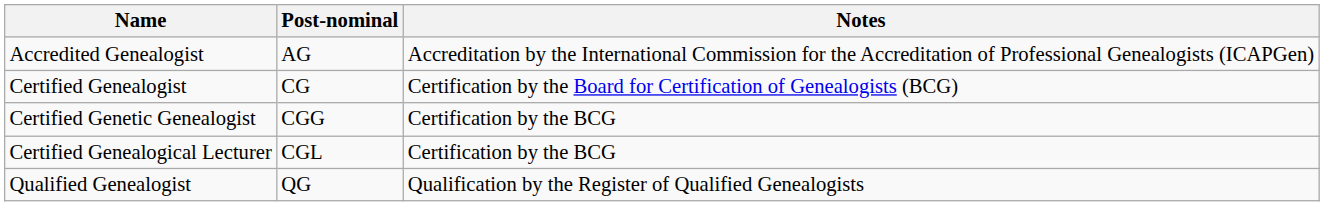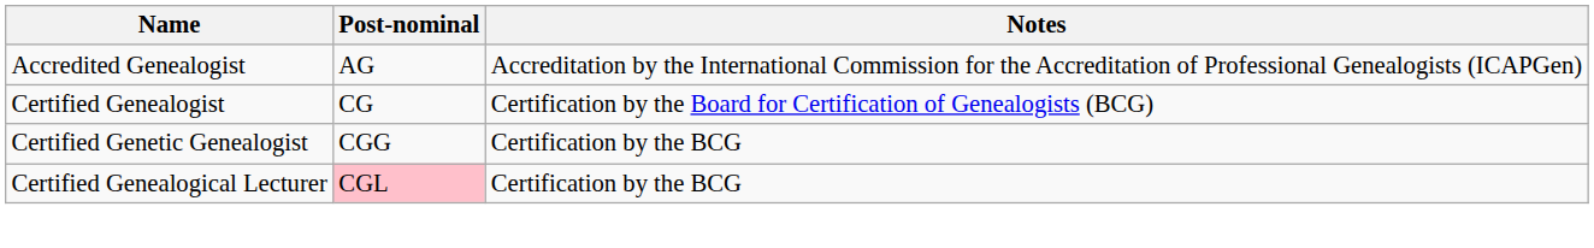 <table class="wikitable">
 <tr>
 <th>Name</th>
 <th>Post-nominal</th>
 <th>Notes</th>
 </tr>
 <tr>
 <td>Accredited Genealogist</td>
 <td>AG</td>
 <td>Accreditation by the International Commission for the Accreditation of Professional Genealogists (ICAPGen)</td>
 </tr>
 <tr>
 <td>Certified Genealogist</td>
 <td>CG</td>
 <td>Certification by the <a href='#'>Board for Certification of Genealogists</a> (BCG)</td>
 </tr>
 <tr>
 <td>Certified Genetic Genealogist</td>
 <td>CGG</td>
 <td>Certification by the BCG</td>
 </tr>
 <tr>
 <td>Certified Genealogical Lecturer</td>
-<td>CGL</td>
+<td style="background: pink;">CGL</td>
 <td>Certification by the BCG</td>
 </tr>
-<tr>
-<td>Qualified Genealogist</td>
-<td>QG</td>
-<td>Qualification by the Register of Qualified Genealogists</td>
-</tr>
 </table>
